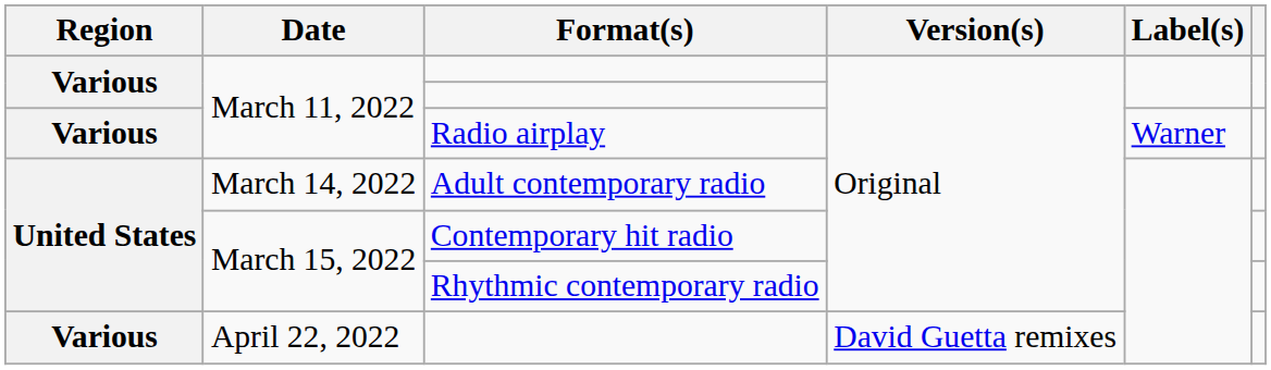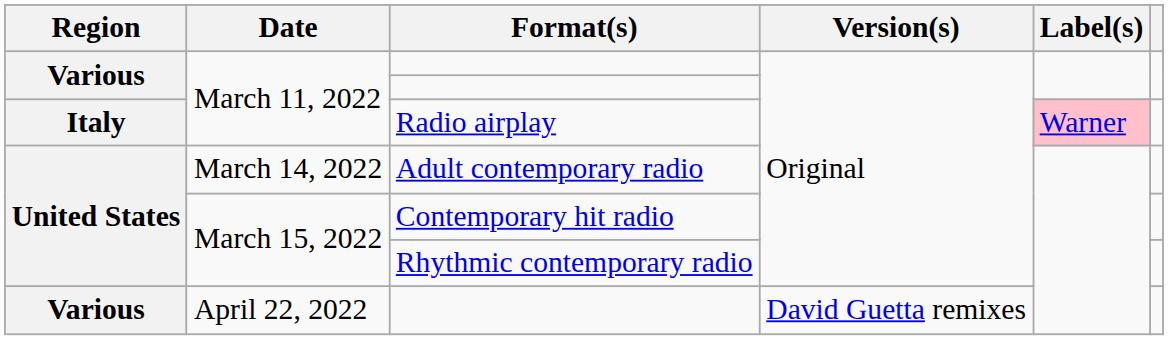 <table class="wikitable plainrowheaders">
 <tr>
 <th scope="col">Region</th>
 <th scope="col">Date</th>
 <th scope="col">Format(s)</th>
 <th scope="col">Version(s)</th>
 <th scope="col">Label(s)</th>
 <th scope="col"></th>
 </tr>
 <tr>
 <th scope="row" rowspan="2">Various</th>
 <td rowspan="3">March 11, 2022</td>
 <td></td>
 <td rowspan="6">Original</td>
 <td rowspan="2"></td>
 <td style="text-align:center;" rowspan="2"></td>
 </tr>
 <tr>
 <td></td>
 </tr>
 <tr>
-<th scope="row">Various</th>
+<th scope="row">Italy</th>
 <td><a href='#'>Radio airplay</a></td>
-<td><a href='#'>Warner</a></td>
+<td style="background: pink;"><a href='#'>Warner</a></td>
 <td style="text-align:center;"></td>
 </tr>
 <tr>
 <th scope="row" rowspan="3">United States</th>
 <td>March 14, 2022</td>
 <td><a href='#'>Adult contemporary radio</a></td>
 <td rowspan="4"></td>
 <td style="text-align:center;"></td>
 </tr>
 <tr>
 <td rowspan="2">March 15, 2022</td>
 <td><a href='#'>Contemporary hit radio</a></td>
 <td style="text-align:center;"></td>
 </tr>
 <tr>
 <td><a href='#'>Rhythmic contemporary radio</a></td>
 <td style="text-align:center;"></td>
 </tr>
 <tr>
 <th scope="row">Various</th>
 <td>April 22, 2022</td>
 <td></td>
 <td><a href='#'>David Guetta</a> remixes</td>
 <td style="text-align:center;"></td>
 </tr>
 </table>
